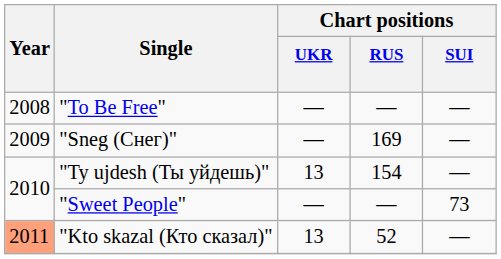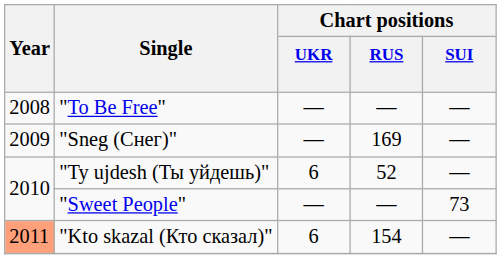 <table class="wikitable">
 <tr>
 <th rowspan="2">Year</th>
 <th rowspan="2">Single</th>
 <th colspan="3">Chart positions</th>
 </tr>
 <tr>
 <th width="50"><small><a href='#'>UKR</a><br><br></small></th>
 <th width="50"><small><a href='#'>RUS</a><br><br></small></th>
 <th width="50"><small><a href='#'>SUI</a><br><br></small></th>
 </tr>
 <tr>
 <td rowspan="1">2008</td>
 <td>"<a href='#'>To Be Free</a>"</td>
 <td align="center">—</td>
 <td align="center">—</td>
 <td align="center">—</td>
 </tr>
 <tr>
 <td rowspan="1">2009</td>
 <td>"Sneg (Снег)"</td>
 <td align="center">—</td>
 <td align="center">169</td>
 <td align="center">—</td>
 </tr>
 <tr>
 <td rowspan="2">2010</td>
 <td>"Ty ujdesh (Ты уйдешь)"</td>
-<td align="center">13</td>
-<td align="center">154</td>
+<td align="center">6</td>
+<td align="center">52</td>
 <td align="center">—</td>
 </tr>
 <tr>
 <td>"<a href='#'>Sweet People</a>"</td>
 <td align="center">—</td>
 <td align="center">—</td>
 <td align="center">73</td>
 </tr>
 <tr>
 <td rowspan="1" style="background: lightsalmon;">2011</td>
 <td>"Kto skazal (Кто сказал)"</td>
-<td align="center">13</td>
-<td align="center">52</td>
+<td align="center">6</td>
+<td align="center">154</td>
 <td align="center">—</td>
 </tr>
 <tr>
 </tr>
 </table>
